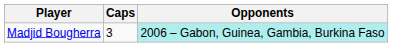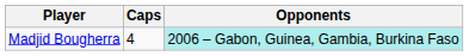 <table class="wikitable">
 <tr>
 <th>Player</th>
 <th>Caps</th>
 <th>Opponents</th>
 </tr>
 <tr>
 <td><a href='#'>Madjid Bougherra</a></td>
-<td>3</td>
+<td>4</td>
 <td style="background: paleturquoise;">2006 – Gabon, Guinea, Gambia, Burkina Faso</td>
 </tr>
 </table>
